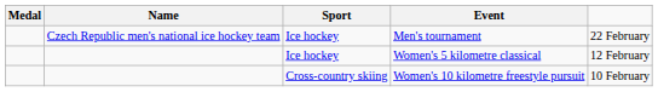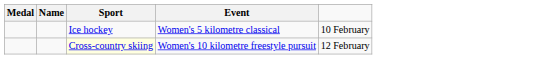 <table class="wikitable sortable" style="font-size:90%">
 <tr>
 <th>Medal</th>
 <th>Name</th>
 <th>Sport</th>
 <th>Event</th>
 </tr>
 <tr>
 <td></td>
-<td><a href='#'>Czech Republic men's national ice hockey team</a><br></td>
+<td></td>
 <td><a href='#'>Ice hockey</a></td>
-<td><a href='#'>Men's tournament</a></td>
-<td>22 February</td>
+<td><a href='#'>Women's 5 kilometre classical</a></td>
+<td>10 February</td>
 </tr>
 <tr>
 <td></td>
 <td></td>
-<td><a href='#'>Ice hockey</a></td>
-<td><a href='#'>Women's 5 kilometre classical</a></td>
+<td style="background: lightyellow;"><a href='#'>Cross-country skiing</a></td>
+<td><a href='#'>Women's 10 kilometre freestyle pursuit</a></td>
 <td>12 February</td>
 </tr>
-<tr>
-<td></td>
-<td></td>
-<td><a href='#'>Cross-country skiing</a></td>
-<td><a href='#'>Women's 10 kilometre freestyle pursuit</a></td>
-<td>10 February</td>
-</tr>
 </table>
